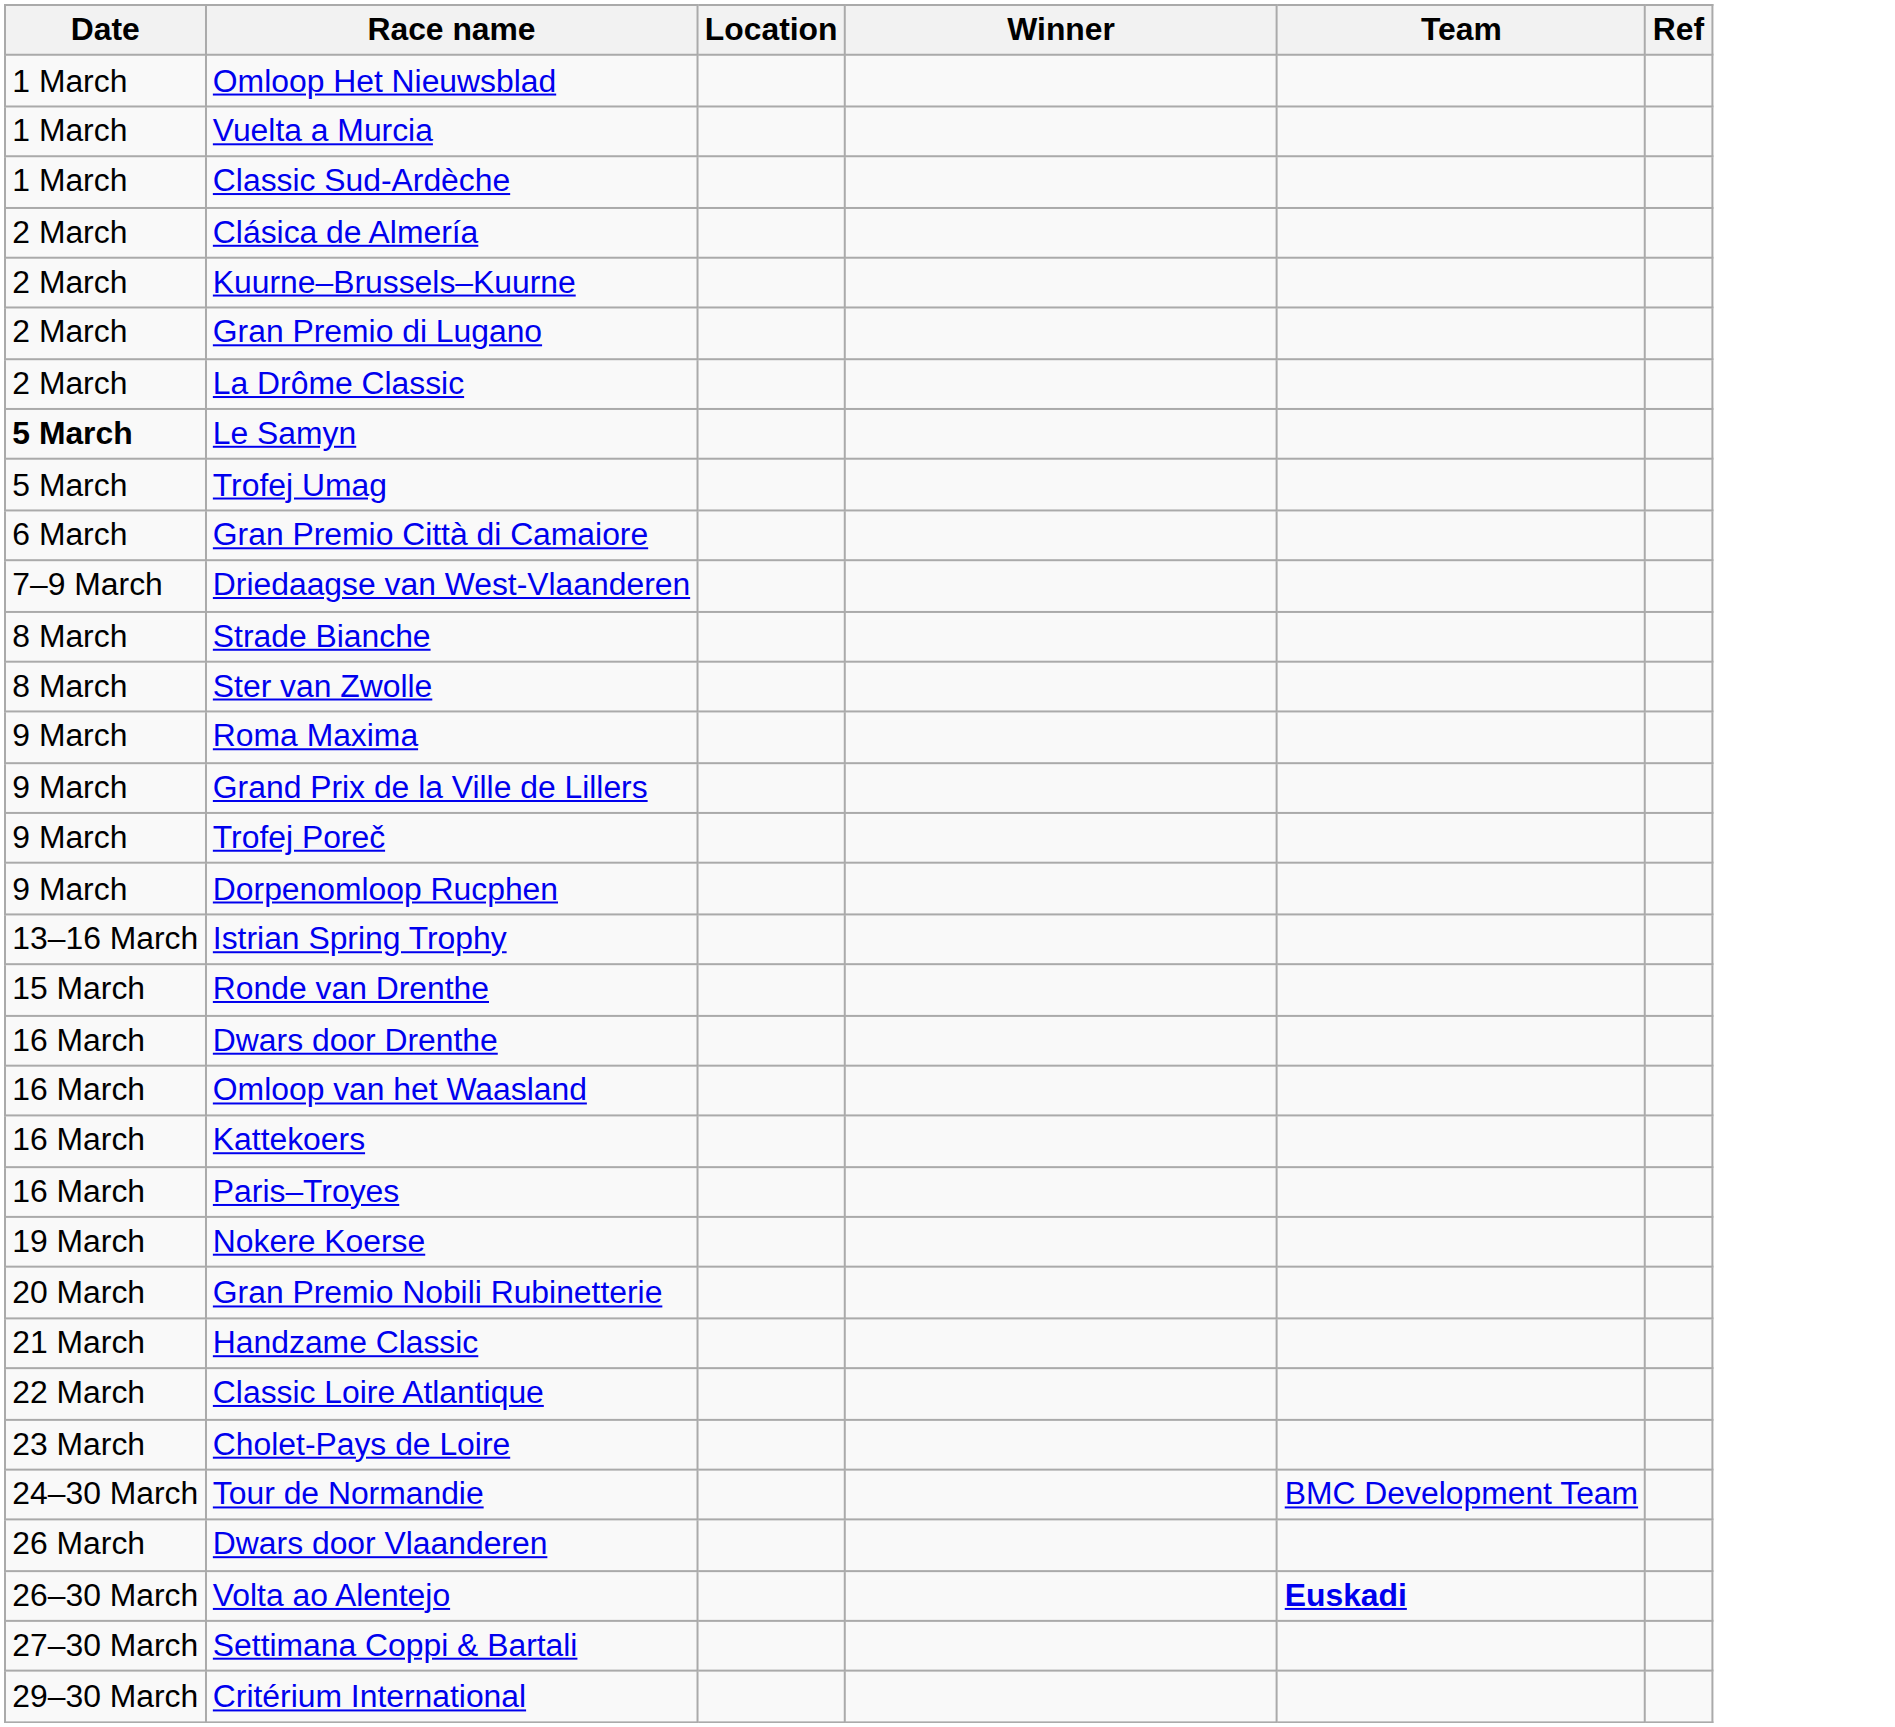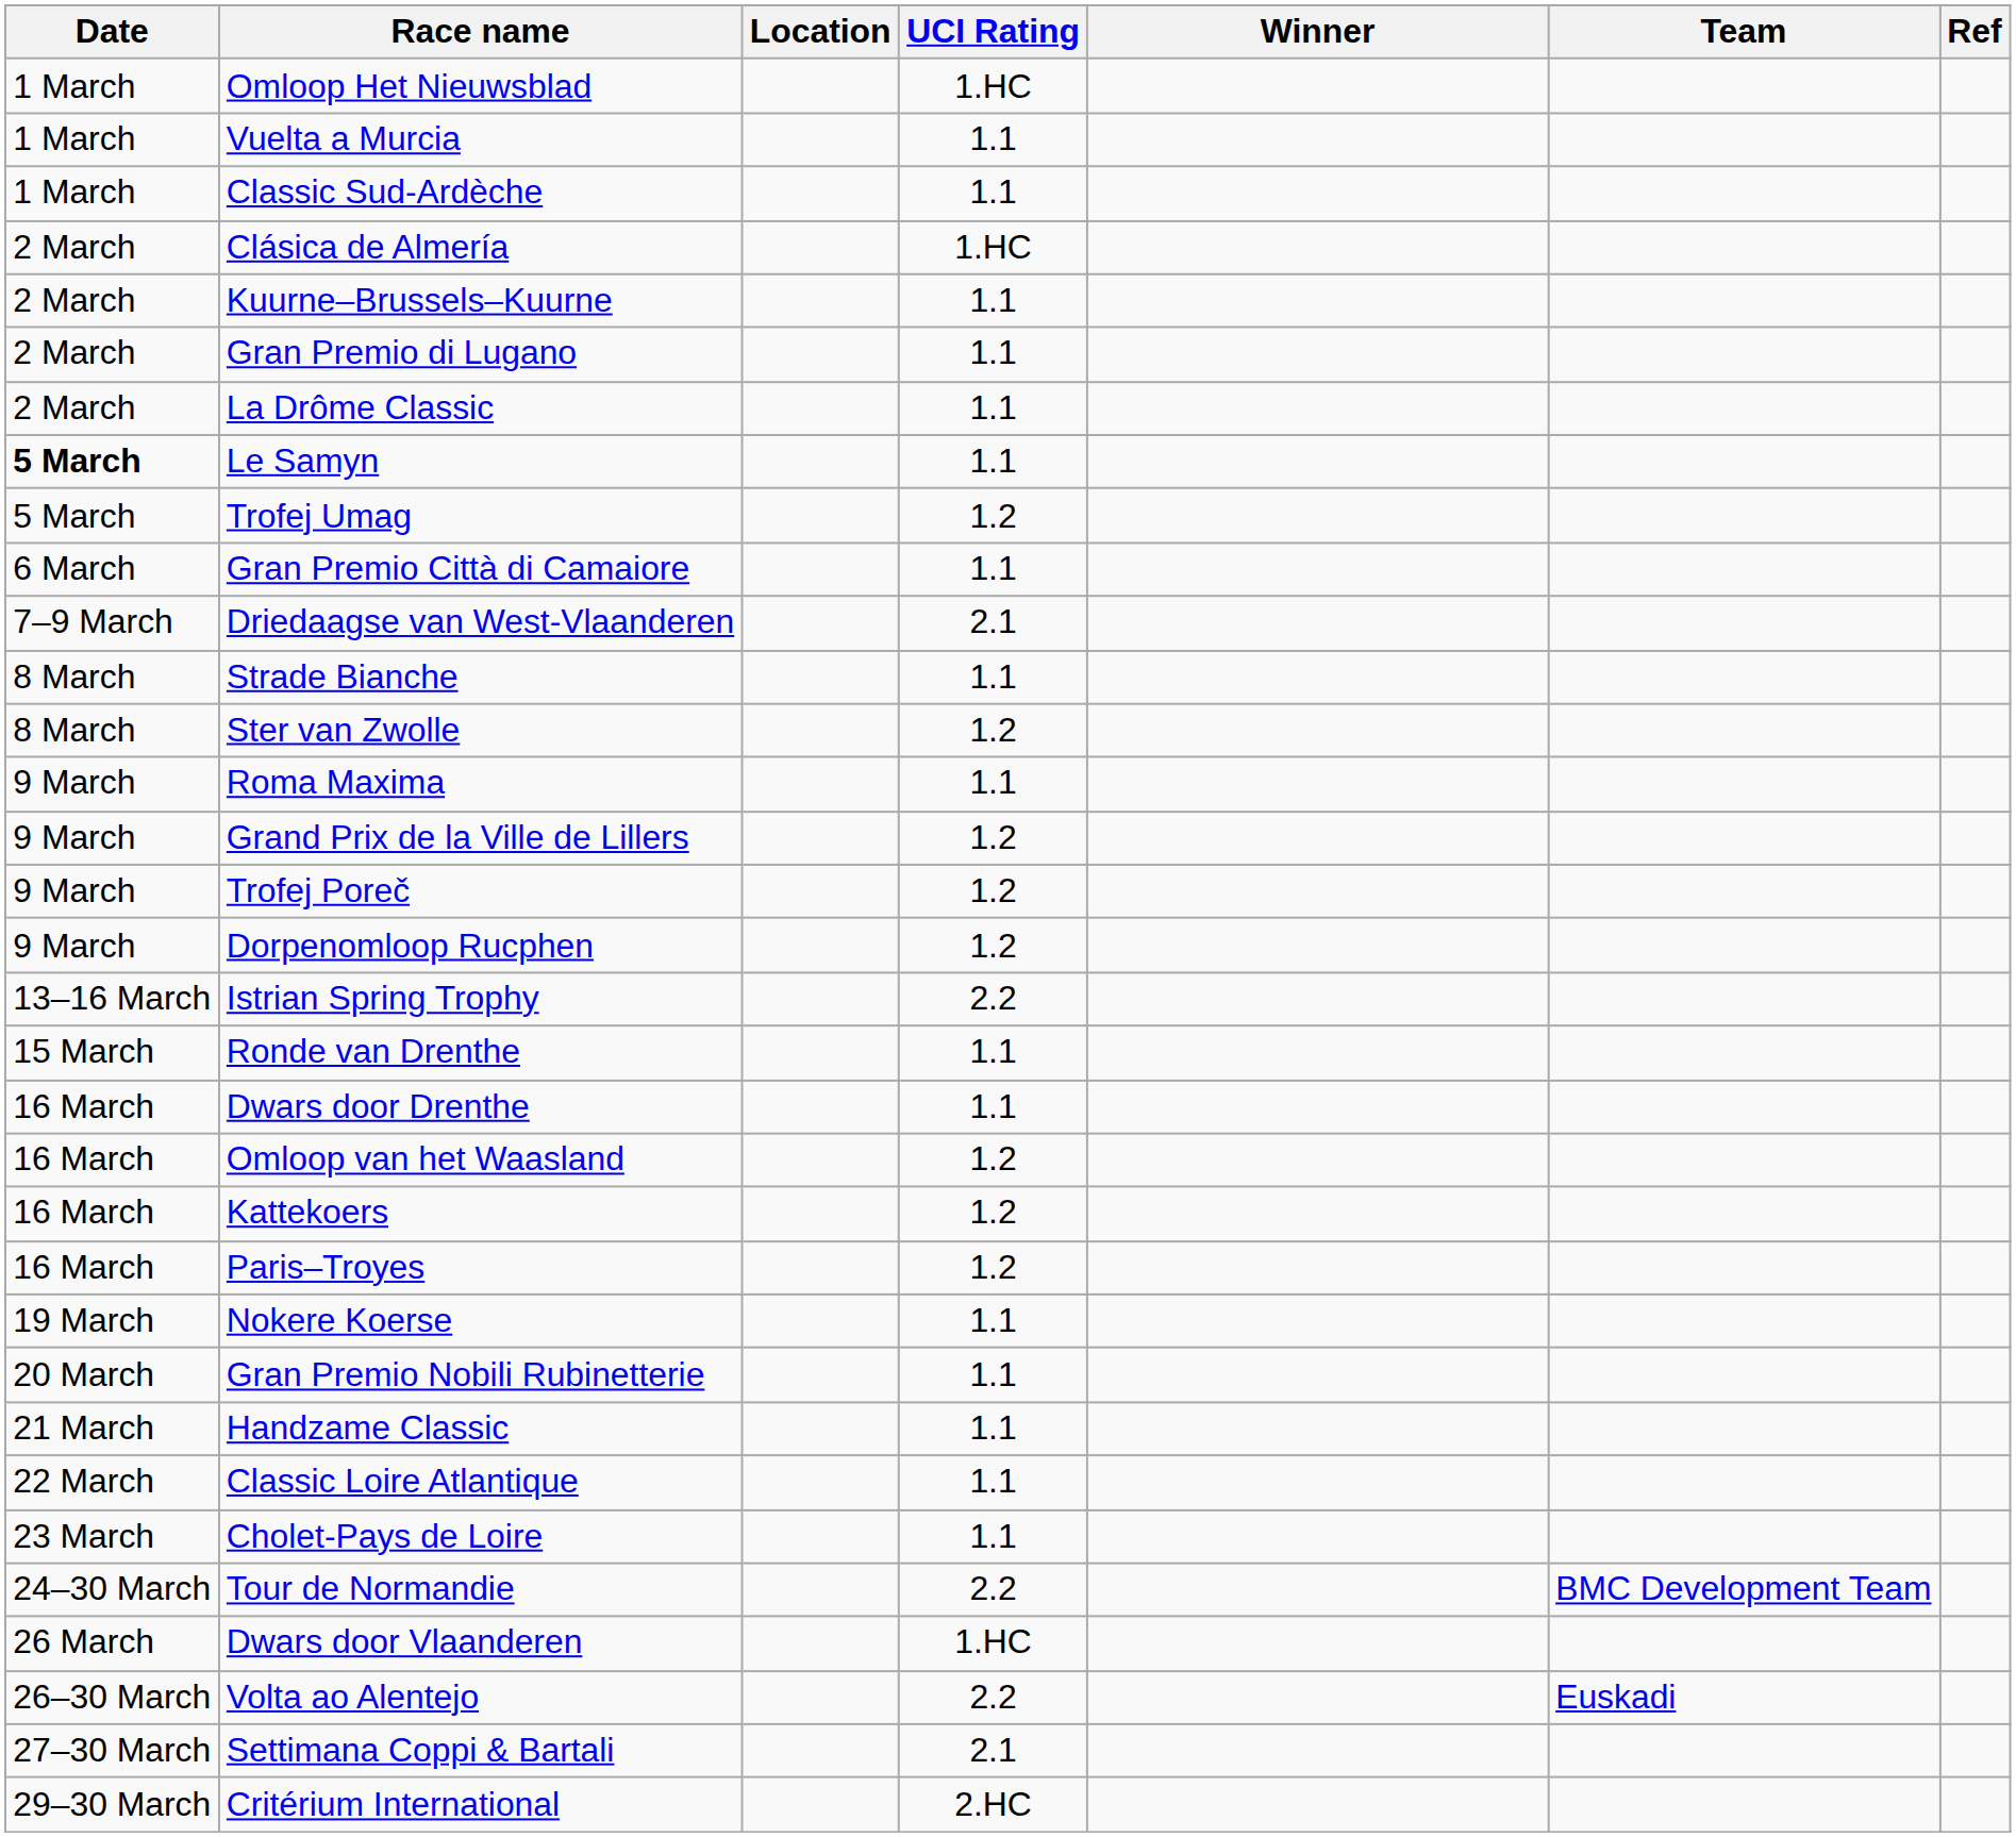 <table class="wikitable sortable">
 <tr>
 <th>Date</th>
 <th>Race name</th>
 <th>Location</th>
+<th><a href='#'>UCI Rating</a></th>
 <th width=210px>Winner</th>
 <th>Team</th>
 <th>Ref</th>
 </tr>
 <tr>
 <td>1 March</td>
 <td><a href='#'>Omloop Het Nieuwsblad</a></td>
 <td></td>
+<td align=center>1.HC</td>
 <td></td>
 <td></td>
 <td align=center></td>
 </tr>
 <tr>
 <td>1 March</td>
 <td><a href='#'>Vuelta a Murcia</a></td>
 <td></td>
+<td align=center>1.1</td>
 <td></td>
 <td></td>
 <td align=center></td>
 </tr>
 <tr>
 <td>1 March</td>
 <td><a href='#'>Classic Sud-Ardèche</a></td>
 <td></td>
+<td align=center>1.1</td>
 <td></td>
 <td></td>
 <td align=center></td>
 </tr>
 <tr>
 <td>2 March</td>
 <td><a href='#'>Clásica de Almería</a></td>
 <td></td>
+<td align=center>1.HC</td>
 <td></td>
 <td></td>
 <td align=center></td>
 </tr>
 <tr>
 <td>2 March</td>
 <td><a href='#'>Kuurne–Brussels–Kuurne</a></td>
 <td></td>
+<td align=center>1.1</td>
 <td></td>
 <td></td>
 <td align=center></td>
 </tr>
 <tr>
 <td>2 March</td>
 <td><a href='#'>Gran Premio di Lugano</a></td>
 <td></td>
+<td align=center>1.1</td>
 <td></td>
 <td></td>
 <td align=center></td>
 </tr>
 <tr>
 <td>2 March</td>
 <td><a href='#'>La Drôme Classic</a></td>
 <td></td>
+<td align=center>1.1</td>
 <td></td>
 <td></td>
 <td align=center></td>
 </tr>
 <tr>
 <td><strong>5 March</strong></td>
 <td><a href='#'>Le Samyn</a></td>
 <td></td>
+<td align=center>1.1</td>
 <td></td>
 <td></td>
 <td align=center></td>
 </tr>
 <tr>
 <td>5 March</td>
 <td><a href='#'>Trofej Umag</a></td>
 <td></td>
+<td align=center>1.2</td>
 <td></td>
 <td></td>
 <td align=center></td>
 </tr>
 <tr>
 <td>6 March</td>
 <td><a href='#'>Gran Premio Città di Camaiore</a></td>
 <td></td>
+<td align=center>1.1</td>
 <td></td>
 <td></td>
 <td align=center></td>
 </tr>
 <tr>
 <td>7–9 March</td>
 <td><a href='#'>Driedaagse van West-Vlaanderen</a></td>
 <td></td>
+<td align=center>2.1</td>
 <td></td>
 <td></td>
 <td align=center></td>
 </tr>
 <tr>
 <td>8 March</td>
 <td><a href='#'>Strade Bianche</a></td>
 <td></td>
+<td align=center>1.1</td>
 <td></td>
 <td></td>
 <td align=center></td>
 </tr>
 <tr>
 <td>8 March</td>
 <td><a href='#'>Ster van Zwolle</a></td>
 <td></td>
+<td align=center>1.2</td>
 <td></td>
 <td></td>
 <td align=center></td>
 </tr>
 <tr>
 <td>9 March</td>
 <td><a href='#'>Roma Maxima</a></td>
 <td></td>
+<td align=center>1.1</td>
 <td></td>
 <td></td>
 <td align=center></td>
 </tr>
 <tr>
 <td>9 March</td>
 <td><a href='#'>Grand Prix de la Ville de Lillers</a></td>
 <td></td>
+<td align=center>1.2</td>
 <td></td>
 <td></td>
 <td align=center></td>
 </tr>
 <tr>
 <td>9 March</td>
 <td><a href='#'>Trofej Poreč</a></td>
 <td></td>
+<td align=center>1.2</td>
 <td></td>
 <td></td>
 <td align=center></td>
 </tr>
 <tr>
 <td>9 March</td>
 <td><a href='#'>Dorpenomloop Rucphen</a></td>
 <td></td>
+<td align=center>1.2</td>
 <td></td>
 <td></td>
 <td align=center></td>
 </tr>
 <tr>
 <td>13–16 March</td>
 <td><a href='#'>Istrian Spring Trophy</a></td>
 <td></td>
+<td align=center>2.2</td>
 <td></td>
 <td></td>
 <td align=center></td>
 </tr>
 <tr>
 <td>15 March</td>
 <td><a href='#'>Ronde van Drenthe</a></td>
 <td></td>
+<td align=center>1.1</td>
 <td></td>
 <td></td>
 <td align=center></td>
 </tr>
 <tr>
 <td>16 March</td>
 <td><a href='#'>Dwars door Drenthe</a></td>
 <td></td>
+<td align=center>1.1</td>
 <td></td>
 <td></td>
 <td align=center></td>
 </tr>
 <tr>
 <td>16 March</td>
 <td><a href='#'>Omloop van het Waasland</a></td>
 <td></td>
+<td align=center>1.2</td>
 <td></td>
 <td></td>
 <td align=center></td>
 </tr>
 <tr>
 <td>16 March</td>
 <td><a href='#'>Kattekoers</a></td>
 <td></td>
+<td align=center>1.2</td>
 <td></td>
 <td></td>
 <td align=center></td>
 </tr>
 <tr>
 <td>16 March</td>
 <td><a href='#'>Paris–Troyes</a></td>
 <td></td>
+<td align=center>1.2</td>
 <td></td>
 <td></td>
 <td align=center></td>
 </tr>
 <tr>
 <td>19 March</td>
 <td><a href='#'>Nokere Koerse</a></td>
 <td></td>
+<td align=center>1.1</td>
 <td></td>
 <td></td>
 <td align=center></td>
 </tr>
 <tr>
 <td>20 March</td>
 <td><a href='#'>Gran Premio Nobili Rubinetterie</a></td>
 <td></td>
+<td align=center>1.1</td>
 <td></td>
 <td></td>
 <td align=center></td>
 </tr>
 <tr>
 <td>21 March</td>
 <td><a href='#'>Handzame Classic</a></td>
 <td></td>
+<td align=center>1.1</td>
 <td></td>
 <td></td>
 <td align=center></td>
 </tr>
 <tr>
 <td>22 March</td>
 <td><a href='#'>Classic Loire Atlantique</a></td>
 <td></td>
+<td align=center>1.1</td>
 <td></td>
 <td></td>
 <td align=center></td>
 </tr>
 <tr>
 <td>23 March</td>
 <td><a href='#'>Cholet-Pays de Loire</a></td>
 <td></td>
+<td align=center>1.1</td>
 <td></td>
 <td></td>
 <td align=center></td>
 </tr>
 <tr>
 <td>24–30 March</td>
 <td><a href='#'>Tour de Normandie</a></td>
 <td></td>
+<td align=center>2.2</td>
 <td></td>
 <td><a href='#'>BMC Development Team</a></td>
 <td align=center></td>
 </tr>
 <tr>
 <td>26 March</td>
 <td><a href='#'>Dwars door Vlaanderen</a></td>
 <td></td>
+<td align=center>1.HC</td>
 <td></td>
 <td></td>
 <td align=center></td>
 </tr>
 <tr>
 <td>26–30 March</td>
 <td><a href='#'>Volta ao Alentejo</a></td>
 <td></td>
+<td align=center>2.2</td>
 <td></td>
-<td><strong><a href='#'>Euskadi</a></strong></td>
+<td><a href='#'>Euskadi</a></td>
 <td align=center></td>
 </tr>
 <tr>
 <td>27–30 March</td>
 <td><a href='#'>Settimana Coppi & Bartali</a></td>
 <td></td>
+<td align=center>2.1</td>
 <td></td>
 <td></td>
 <td align=center></td>
 </tr>
 <tr>
 <td>29–30 March</td>
 <td><a href='#'>Critérium International</a></td>
 <td></td>
+<td align=center>2.HC</td>
 <td></td>
 <td></td>
 <td align=center></td>
 </tr>
 </table>
